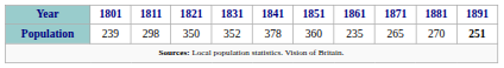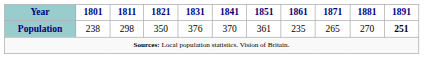 <table class="wikitable" style="font-size:85%;width:95%;border:0px;text-align:center;line-height:120%;">
 <tr>
 <th style="background: #99CCCC; color: #000080" height="17">Year</th>
 <th style="background: #FFFFFF; color:#000080;">1801</th>
 <th style="background: #FFFFFF; color:#000080;">1811</th>
 <th style="background: #FFFFFF; color:#000080;">1821</th>
 <th style="background: #FFFFFF; color:#000080;">1831</th>
 <th style="background: #FFFFFF; color:#000080;">1841</th>
 <th style="background: #FFFFFF; color:#000080;">1851</th>
 <th style="background: #FFFFFF; color:#000080;">1861</th>
 <th style="background: #FFFFFF; color:#000080;">1871</th>
 <th style="background: #FFFFFF; color:#000080;">1881</th>
 <th style="background: #FFFFFF; color:#000080;">1891</th>
 </tr>
 <tr>
 <th style="background: #99CCCC; color: #000080" height="17">Population</th>
-<td style="background: #FFFFFF; color: black;"> 239</td>
+<td style="background: #FFFFFF; color: black;"> 238</td>
 <td style="background: #FFFFFF; color: black;"> 298</td>
 <td style="background: #FFFFFF; color: black;"> 350</td>
-<td style="background: #FFFFFF; color: black;"> 352</td>
-<td style="background: #FFFFFF; color: black;"> 378</td>
-<td style="background: #FFFFFF; color: black;"> 360</td>
+<td style="background: #FFFFFF; color: black;"> 376</td>
+<td style="background: #FFFFFF; color: black;"> 370</td>
+<td style="background: #FFFFFF; color: black;"> 361</td>
 <td style="background: #FFFFFF; color: black;"> 235</td>
 <td style="background: #FFFFFF; color: black;"> 265</td>
 <td style="background: #FFFFFF; color: black;"> 270</td>
 <td style="background: #FFFFFF; color: black;"><strong> 251</strong></td>
 </tr>
 <tr>
 <td colspan="11" style="text-align:center;font-size:90%;"><small><strong>Sources:</strong> Local population statistics. Vision of Britain.</small></td>
 </tr>
 </table>
